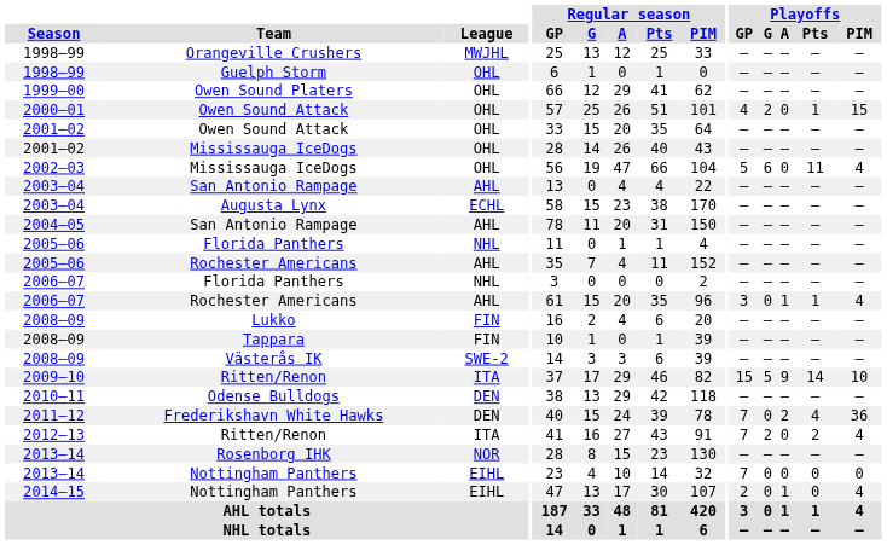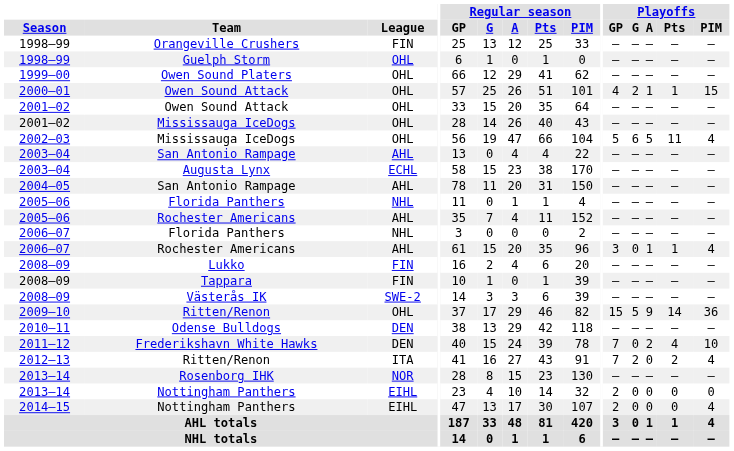 <table border="0" cellpadding="1" cellspacing="0" style="text-align:center; width:60em">
 <tr bgcolor="#e0e0e0">
 <th colspan="3" bgcolor="#ffffff"></th>
 <th rowspan="100" bgcolor="#ffffff"></th>
 <th colspan="5"><a href='#'>Regular season</a></th>
 <th rowspan="100" bgcolor="#ffffff"></th>
 <th colspan="5"><a href='#'>Playoffs</a></th>
 </tr>
 <tr bgcolor="#e0e0e0">
 <th><a href='#'>Season</a></th>
 <th>Team</th>
 <th>League</th>
 <th>GP</th>
 <th><a href='#'>G</a></th>
 <th><a href='#'>A</a></th>
 <th><a href='#'>Pts</a></th>
 <th><a href='#'>PIM</a></th>
 <th>GP</th>
 <th>G</th>
 <th>A</th>
 <th>Pts</th>
 <th>PIM</th>
 </tr>
 <tr>
 <td>1998–99</td>
 <td><a href='#'>Orangeville Crushers</a></td>
-<td><a href='#'>MWJHL</a></td>
+<td>FIN</td>
 <td>25</td>
 <td>13</td>
 <td>12</td>
 <td>25</td>
 <td>33</td>
 <td>—</td>
 <td>—</td>
 <td>—</td>
 <td>—</td>
 <td>—</td>
 </tr>
 <tr bgcolor="#f0f0f0">
 <td><a href='#'>1998–99</a></td>
 <td><a href='#'>Guelph Storm</a></td>
 <td><a href='#'>OHL</a></td>
 <td>6</td>
 <td>1</td>
 <td>0</td>
 <td>1</td>
 <td>0</td>
 <td>—</td>
 <td>—</td>
 <td>—</td>
 <td>—</td>
 <td>—</td>
 </tr>
 <tr>
 <td><a href='#'>1999–00</a></td>
 <td><a href='#'>Owen Sound Platers</a></td>
 <td>OHL</td>
 <td>66</td>
 <td>12</td>
 <td>29</td>
 <td>41</td>
 <td>62</td>
 <td>—</td>
 <td>—</td>
 <td>—</td>
 <td>—</td>
 <td>—</td>
 </tr>
 <tr bgcolor="#f0f0f0">
 <td><a href='#'>2000–01</a></td>
 <td><a href='#'>Owen Sound Attack</a></td>
 <td>OHL</td>
 <td>57</td>
 <td>25</td>
 <td>26</td>
 <td>51</td>
 <td>101</td>
 <td>4</td>
 <td>2</td>
-<td>0</td>
+<td>1</td>
 <td>1</td>
 <td>15</td>
 </tr>
 <tr>
 <td><a href='#'>2001–02</a></td>
 <td>Owen Sound Attack</td>
 <td>OHL</td>
 <td>33</td>
 <td>15</td>
 <td>20</td>
 <td>35</td>
 <td>64</td>
 <td>—</td>
 <td>—</td>
 <td>—</td>
 <td>—</td>
 <td>—</td>
 </tr>
 <tr bgcolor="#f0f0f0">
 <td>2001–02</td>
 <td><a href='#'>Mississauga IceDogs</a></td>
 <td>OHL</td>
 <td>28</td>
 <td>14</td>
 <td>26</td>
 <td>40</td>
 <td>43</td>
 <td>—</td>
 <td>—</td>
 <td>—</td>
 <td>—</td>
 <td>—</td>
 </tr>
 <tr>
 <td><a href='#'>2002–03</a></td>
 <td>Mississauga IceDogs</td>
 <td>OHL</td>
 <td>56</td>
 <td>19</td>
 <td>47</td>
 <td>66</td>
 <td>104</td>
 <td>5</td>
 <td>6</td>
-<td>0</td>
+<td>5</td>
 <td>11</td>
 <td>4</td>
 </tr>
 <tr bgcolor="#f0f0f0">
 <td><a href='#'>2003–04</a></td>
 <td><a href='#'>San Antonio Rampage</a></td>
 <td><a href='#'>AHL</a></td>
 <td>13</td>
 <td>0</td>
 <td>4</td>
 <td>4</td>
 <td>22</td>
 <td>—</td>
 <td>—</td>
 <td>—</td>
 <td>—</td>
 <td>—</td>
 </tr>
 <tr>
 <td><a href='#'>2003–04</a></td>
 <td><a href='#'>Augusta Lynx</a></td>
 <td><a href='#'>ECHL</a></td>
 <td>58</td>
 <td>15</td>
 <td>23</td>
 <td>38</td>
 <td>170</td>
 <td>—</td>
 <td>—</td>
 <td>—</td>
 <td>—</td>
 <td>—</td>
 </tr>
 <tr bgcolor="#f0f0f0">
 <td><a href='#'>2004–05</a></td>
 <td>San Antonio Rampage</td>
 <td>AHL</td>
 <td>78</td>
 <td>11</td>
 <td>20</td>
 <td>31</td>
 <td>150</td>
 <td>—</td>
 <td>—</td>
 <td>—</td>
 <td>—</td>
 <td>—</td>
 </tr>
 <tr>
 <td><a href='#'>2005–06</a></td>
 <td><a href='#'>Florida Panthers</a></td>
 <td><a href='#'>NHL</a></td>
 <td>11</td>
 <td>0</td>
 <td>1</td>
 <td>1</td>
 <td>4</td>
 <td>—</td>
 <td>—</td>
 <td>—</td>
 <td>—</td>
 <td>—</td>
 </tr>
 <tr bgcolor="#f0f0f0">
 <td><a href='#'>2005–06</a></td>
 <td><a href='#'>Rochester Americans</a></td>
 <td>AHL</td>
 <td>35</td>
 <td>7</td>
 <td>4</td>
 <td>11</td>
 <td>152</td>
 <td>—</td>
 <td>—</td>
 <td>—</td>
 <td>—</td>
 <td>—</td>
 </tr>
 <tr>
 <td><a href='#'>2006–07</a></td>
 <td>Florida Panthers</td>
 <td>NHL</td>
 <td>3</td>
 <td>0</td>
 <td>0</td>
 <td>0</td>
 <td>2</td>
 <td>—</td>
 <td>—</td>
 <td>—</td>
 <td>—</td>
 <td>—</td>
 </tr>
 <tr bgcolor="#f0f0f0">
 <td><a href='#'>2006–07</a></td>
 <td>Rochester Americans</td>
 <td>AHL</td>
 <td>61</td>
 <td>15</td>
 <td>20</td>
 <td>35</td>
 <td>96</td>
 <td>3</td>
 <td>0</td>
 <td>1</td>
 <td>1</td>
 <td>4</td>
 </tr>
 <tr>
 <td><a href='#'>2008–09</a></td>
 <td><a href='#'>Lukko</a></td>
 <td><a href='#'>FIN</a></td>
 <td>16</td>
 <td>2</td>
 <td>4</td>
 <td>6</td>
 <td>20</td>
 <td>—</td>
 <td>—</td>
 <td>—</td>
 <td>—</td>
 <td>—</td>
 </tr>
 <tr bgcolor="#f0f0f0">
 <td>2008–09</td>
 <td><a href='#'>Tappara</a></td>
 <td>FIN</td>
 <td>10</td>
 <td>1</td>
 <td>0</td>
 <td>1</td>
 <td>39</td>
 <td>—</td>
 <td>—</td>
 <td>—</td>
 <td>—</td>
 <td>—</td>
 </tr>
 <tr>
 <td><a href='#'>2008–09</a></td>
 <td><a href='#'>Västerås IK</a></td>
 <td><a href='#'>SWE-2</a></td>
 <td>14</td>
 <td>3</td>
 <td>3</td>
 <td>6</td>
 <td>39</td>
 <td>—</td>
 <td>—</td>
 <td>—</td>
 <td>—</td>
 <td>—</td>
 </tr>
 <tr bgcolor="#f0f0f0">
 <td><a href='#'>2009–10</a></td>
 <td><a href='#'>Ritten/Renon</a></td>
-<td><a href='#'>ITA</a></td>
+<td>OHL</td>
 <td>37</td>
 <td>17</td>
 <td>29</td>
 <td>46</td>
 <td>82</td>
 <td>15</td>
 <td>5</td>
 <td>9</td>
 <td>14</td>
-<td>10</td>
+<td>36</td>
 </tr>
 <tr>
 <td><a href='#'>2010–11</a></td>
 <td><a href='#'>Odense Bulldogs</a></td>
 <td><a href='#'>DEN</a></td>
 <td>38</td>
 <td>13</td>
 <td>29</td>
 <td>42</td>
 <td>118</td>
 <td>—</td>
 <td>—</td>
 <td>—</td>
 <td>—</td>
 <td>—</td>
 </tr>
 <tr bgcolor="#f0f0f0">
 <td><a href='#'>2011–12</a></td>
 <td><a href='#'>Frederikshavn White Hawks</a></td>
 <td>DEN</td>
 <td>40</td>
 <td>15</td>
 <td>24</td>
 <td>39</td>
 <td>78</td>
 <td>7</td>
 <td>0</td>
 <td>2</td>
 <td>4</td>
-<td>36</td>
+<td>10</td>
 </tr>
 <tr>
 <td><a href='#'>2012–13</a></td>
 <td>Ritten/Renon</td>
 <td>ITA</td>
 <td>41</td>
 <td>16</td>
 <td>27</td>
 <td>43</td>
 <td>91</td>
 <td>7</td>
 <td>2</td>
 <td>0</td>
 <td>2</td>
 <td>4</td>
 </tr>
 <tr bgcolor="#f0f0f0">
 <td><a href='#'>2013–14</a></td>
 <td><a href='#'>Rosenborg IHK</a></td>
 <td><a href='#'>NOR</a></td>
 <td>28</td>
 <td>8</td>
 <td>15</td>
 <td>23</td>
 <td>130</td>
 <td>—</td>
 <td>—</td>
 <td>—</td>
 <td>—</td>
 <td>—</td>
 </tr>
 <tr>
 <td><a href='#'>2013–14</a></td>
 <td><a href='#'>Nottingham Panthers</a></td>
 <td><a href='#'>EIHL</a></td>
 <td>23</td>
 <td>4</td>
 <td>10</td>
 <td>14</td>
 <td>32</td>
-<td>7</td>
+<td>2</td>
 <td>0</td>
 <td>0</td>
 <td>0</td>
 <td>0</td>
 </tr>
 <tr bgcolor="#f0f0f0">
 <td><a href='#'>2014–15</a></td>
 <td>Nottingham Panthers</td>
 <td>EIHL</td>
 <td>47</td>
 <td>13</td>
 <td>17</td>
 <td>30</td>
 <td>107</td>
 <td>2</td>
 <td>0</td>
-<td>1</td>
+<td>0</td>
 <td>0</td>
 <td>4</td>
 </tr>
 <tr bgcolor="#e0e0e0">
 <th colspan="3">AHL totals</th>
 <th>187</th>
 <th>33</th>
 <th>48</th>
 <th>81</th>
 <th>420</th>
 <th>3</th>
 <th>0</th>
 <th>1</th>
 <th>1</th>
 <th>4</th>
 </tr>
 <tr bgcolor="#e0e0e0">
 <th colspan="3">NHL totals</th>
 <th>14</th>
 <th>0</th>
 <th>1</th>
 <th>1</th>
 <th>6</th>
 <th>—</th>
 <th>—</th>
 <th>—</th>
 <th>—</th>
 <th>—</th>
 </tr>
 </table>
